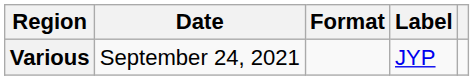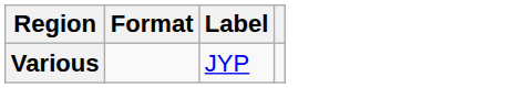 <table class="wikitable plainrowheaders">
 <tr>
 <th scope="col">Region</th>
-<th scope="col">Date</th>
 <th scope="col">Format</th>
 <th scope="col">Label</th>
 <th scope="col"></th>
 </tr>
 <tr>
 <th scope="row">Various</th>
-<td>September 24, 2021</td>
 <td></td>
 <td><a href='#'>JYP</a></td>
 <td style="text-align:center"></td>
 </tr>
 </table>
